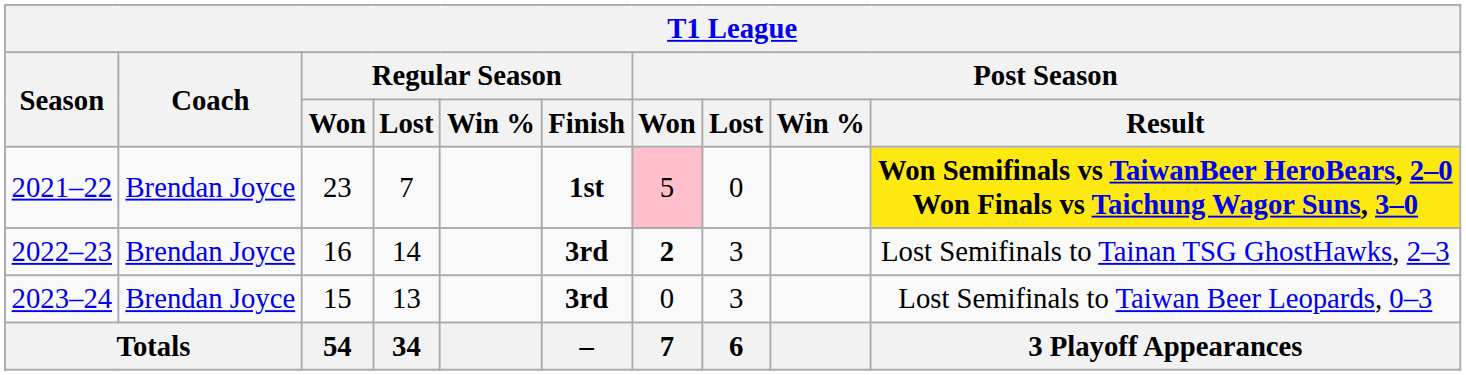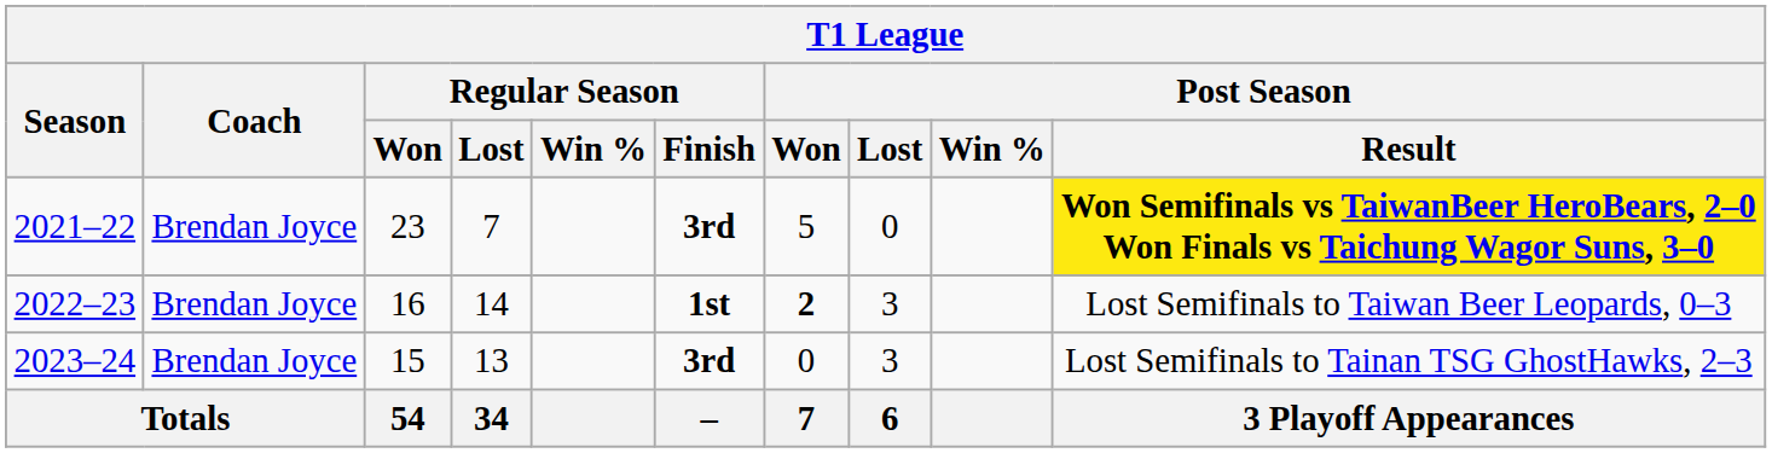 <table class="wikitable" style="font-size: 95%; text-align:center;">
 <tr>
 <th colspan="10"><a href='#'>T1 League</a></th>
 </tr>
 <tr>
 <th rowspan="2">Season</th>
 <th rowspan="2">Coach</th>
 <th colspan="4">Regular Season</th>
 <th colspan="4">Post Season</th>
 </tr>
 <tr>
 <th>Won</th>
 <th>Lost</th>
 <th>Win %</th>
 <th>Finish</th>
 <th>Won</th>
 <th>Lost</th>
 <th>Win %</th>
 <th>Result</th>
 </tr>
 <tr>
 <td><a href='#'>2021–22</a></td>
 <td><a href='#'>Brendan Joyce</a></td>
 <td>23</td>
 <td>7</td>
 <td></td>
-<td><strong>1st</strong></td>
-<td style="background: pink;">5</td>
+<td><strong>3rd</strong></td>
+<td>5</td>
 <td>0</td>
 <td></td>
 <td style="background-color: #FDE910"><strong>Won Semifinals vs <a href='#'>TaiwanBeer HeroBears</a>, <a href='#'>2–0</a></strong><br><strong>Won Finals vs <a href='#'>Taichung Wagor Suns</a>, <a href='#'>3–0</a></strong></td>
 </tr>
 <tr>
 <td><a href='#'>2022–23</a></td>
 <td><a href='#'>Brendan Joyce</a></td>
 <td>16</td>
 <td>14</td>
 <td></td>
-<td><strong>3rd</strong></td>
+<td><strong>1st</strong></td>
 <td><strong>2</strong></td>
 <td>3</td>
 <td></td>
-<td>Lost Semifinals to <a href='#'>Tainan TSG GhostHawks</a>, <a href='#'>2–3</a></td>
+<td>Lost Semifinals to <a href='#'>Taiwan Beer Leopards</a>, <a href='#'>0–3</a></td>
 </tr>
 <tr>
 <td><a href='#'>2023–24</a></td>
 <td><a href='#'>Brendan Joyce</a></td>
 <td>15</td>
 <td>13</td>
 <td></td>
 <td><strong>3rd</strong></td>
 <td>0</td>
 <td>3</td>
 <td></td>
-<td>Lost Semifinals to <a href='#'>Taiwan Beer Leopards</a>, <a href='#'>0–3</a></td>
+<td>Lost Semifinals to <a href='#'>Tainan TSG GhostHawks</a>, <a href='#'>2–3</a></td>
 </tr>
 <tr>
 <th colspan="2">Totals</th>
 <th>54</th>
 <th>34</th>
 <th></th>
 <th>–</th>
 <th>7</th>
 <th>6</th>
 <th></th>
 <th>3 Playoff Appearances</th>
 </tr>
 </table>
